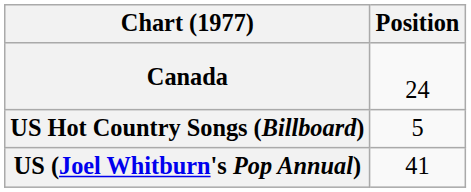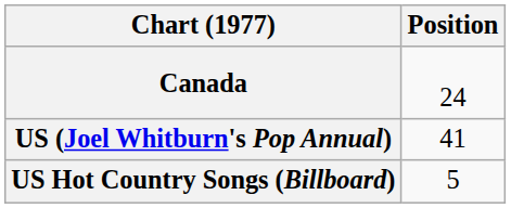 <table class="wikitable sortable plainrowheaders">
 <tr>
 <th scope="col">Chart (1977)</th>
 <th scope="col">Position</th>
 </tr>
 <tr>
 <th scope="row">Canada</th>
 <td style="text-align:center;"><br>24</td>
 </tr>
 <tr>
+<th scope="row">US (<a href='#'>Joel Whitburn</a>'s <em>Pop Annual</em>)</th>
+<td style="text-align:center;">41</td>
+</tr>
+<tr>
 <th scope="row">US Hot Country Songs (<em>Billboard</em>)</th>
 <td style="text-align:center;">5</td>
 </tr>
-<tr>
-<th scope="row">US (<a href='#'>Joel Whitburn</a>'s <em>Pop Annual</em>)</th>
-<td style="text-align:center;">41</td>
-</tr>
 </table>
